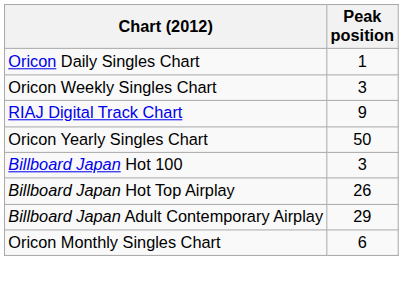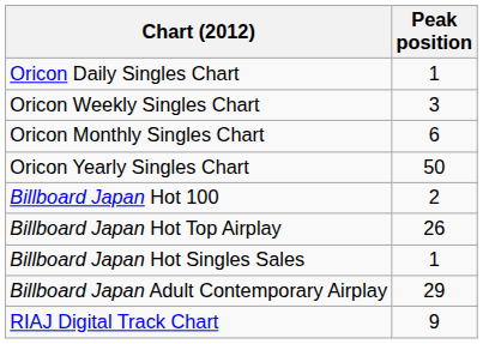 <table class="wikitable sortable" border="1">
 <tr>
 <th>Chart (2012)</th>
 <th>Peak<br>position</th>
 </tr>
 <tr>
 <td><a href='#'>Oricon</a> Daily Singles Chart</td>
 <td style="text-align:center;">1</td>
 </tr>
 <tr>
 <td>Oricon Weekly Singles Chart</td>
 <td style="text-align:center;">3</td>
 </tr>
 <tr>
-<td><a href='#'>RIAJ Digital Track Chart</a></td>
-<td style="text-align:center;">9</td>
+<td>Oricon Monthly Singles Chart</td>
+<td style="text-align:center;">6</td>
 </tr>
 <tr>
 <td>Oricon Yearly Singles Chart</td>
 <td style="text-align:center;">50</td>
 </tr>
 <tr>
 <td><em><a href='#'>Billboard Japan</a></em> Hot 100</td>
-<td style="text-align:center;">3</td>
+<td style="text-align:center;">2</td>
 </tr>
 <tr>
 <td><em>Billboard Japan</em> Hot Top Airplay</td>
 <td style="text-align:center;">26</td>
 </tr>
 <tr>
+<td><em>Billboard Japan</em> Hot Singles Sales</td>
+<td style="text-align:center;">1</td>
+</tr>
+<tr>
 <td><em>Billboard Japan</em> Adult Contemporary Airplay</td>
 <td style="text-align:center;">29</td>
 </tr>
 <tr>
-<td>Oricon Monthly Singles Chart</td>
-<td style="text-align:center;">6</td>
+<td><a href='#'>RIAJ Digital Track Chart</a></td>
+<td style="text-align:center;">9</td>
 </tr>
 </table>
